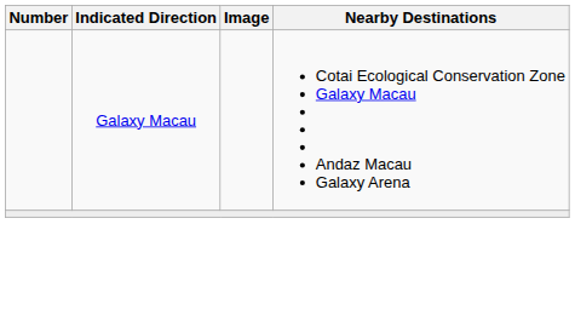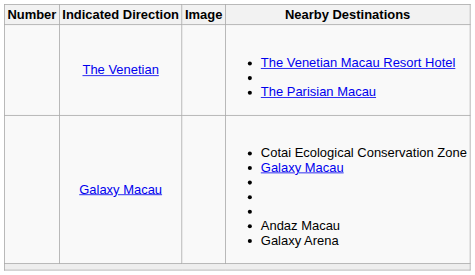 <table class="wikitable">
 <tr>
 <th>Number</th>
 <th>Indicated Direction</th>
 <th>Image</th>
 <th>Nearby Destinations</th>
+</tr>
+<tr>
+<td>  </td>
+<td align="center"><a href='#'>The Venetian</a></td>
+<td align="center"></td>
+<td><br><ul><li><a href='#'>The Venetian Macau Resort Hotel</a></li><li></li><li><a href='#'>The Parisian Macau</a></li></ul></td>
 </tr>
 <tr>
 <td>  </td>
 <td align="center"><a href='#'>Galaxy Macau</a></td>
 <td align="center"></td>
 <td><br><ul><li>Cotai Ecological Conservation Zone</li><li><a href='#'>Galaxy Macau</a></li><li></li><li></li><li></li><li>Andaz Macau</li><li>Galaxy Arena</li></ul></td>
 </tr>
 <tr>
 <td colspan="4" bgcolor="#EEEEEE"></td>
 </tr>
 </table>
